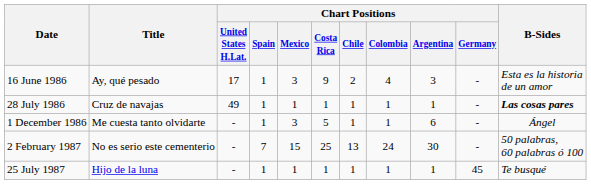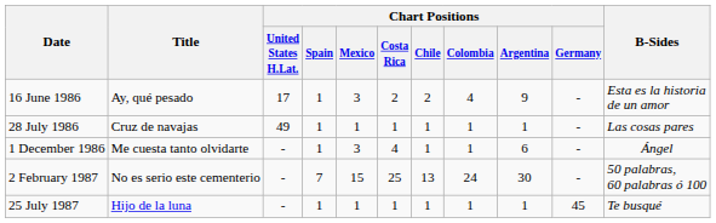 <table class="wikitable">
 <tr>
 <th rowspan="2">Date</th>
 <th rowspan="2">Title</th>
 <th colspan="8">Chart Positions</th>
 <th rowspan="2">B-Sides</th>
 </tr>
 <tr>
 <th style="width:30px;"><small><a href='#'>United States</a><br><a href='#'>H.Lat.</a></small></th>
 <th style="width:20px;"><small><a href='#'>Spain</a></small></th>
 <th style="width:20px;"><small><a href='#'>Mexico</a></small></th>
 <th style="width:20px;"><small><a href='#'>Costa Rica</a></small></th>
 <th style="width:20px;"><small><a href='#'>Chile</a></small></th>
 <th style="width:20px;"><small><a href='#'>Colombia</a></small></th>
 <th style="width:20px;"><small><a href='#'>Argentina</a></small></th>
 <th style="width:20px;"><small><a href='#'>Germany</a></small></th>
 </tr>
 <tr>
 <td>16 June 1986</td>
 <td>Ay, qué pesado</td>
 <td style="text-align:center;">17</td>
 <td style="text-align:center;">1</td>
 <td style="text-align:center;">3</td>
-<td style="text-align:center;">9</td>
+<td style="text-align:center;">2</td>
 <td style="text-align:center;">2</td>
 <td style="text-align:center;">4</td>
-<td style="text-align:center;">3</td>
+<td style="text-align:center;">9</td>
 <td style="text-align:center;">-</td>
 <td><em>Esta es la historia<br>de un amor</em></td>
 </tr>
 <tr>
 <td>28 July 1986</td>
 <td>Cruz de navajas</td>
 <td style="text-align:center;">49</td>
 <td style="text-align:center;">1</td>
 <td style="text-align:center;">1</td>
 <td style="text-align:center;">1</td>
 <td style="text-align:center;">1</td>
 <td style="text-align:center;">1</td>
 <td style="text-align:center;">1</td>
 <td style="text-align:center;">-</td>
-<td><strong><em>Las cosas pares</em></strong></td>
+<td><em>Las cosas pares</em></td>
 </tr>
 <tr>
 <td>1 December 1986</td>
 <td>Me cuesta tanto olvidarte</td>
 <td style="text-align:center;">-</td>
 <td style="text-align:center;">1</td>
 <td style="text-align:center;">3</td>
-<td style="text-align:center;">5</td>
+<td style="text-align:center;">4</td>
 <td style="text-align:center;">1</td>
 <td style="text-align:center;">1</td>
 <td style="text-align:center;">6</td>
 <td style="text-align:center;">-</td>
 <td style="text-align:center;"><em>Ángel</em></td>
 </tr>
 <tr>
 <td>2 February 1987</td>
 <td>No es serio este cementerio</td>
 <td style="text-align:center;">-</td>
 <td style="text-align:center;">7</td>
 <td style="text-align:center;">15</td>
 <td style="text-align:center;">25</td>
 <td style="text-align:center;">13</td>
 <td style="text-align:center;">24</td>
 <td style="text-align:center;">30</td>
 <td style="text-align:center;">-</td>
 <td><em>50 palabras,<br>60 palabras ó 100</em></td>
 </tr>
 <tr>
 <td>25 July 1987</td>
 <td><a href='#'>Hijo de la luna</a></td>
 <td style="text-align:center;">-</td>
 <td style="text-align:center;">1</td>
 <td style="text-align:center;">1</td>
 <td style="text-align:center;">1</td>
 <td style="text-align:center;">1</td>
 <td style="text-align:center;">1</td>
 <td style="text-align:center;">1</td>
 <td style="text-align:center;">45</td>
 <td><em>Te busqué</em></td>
 </tr>
 </table>
